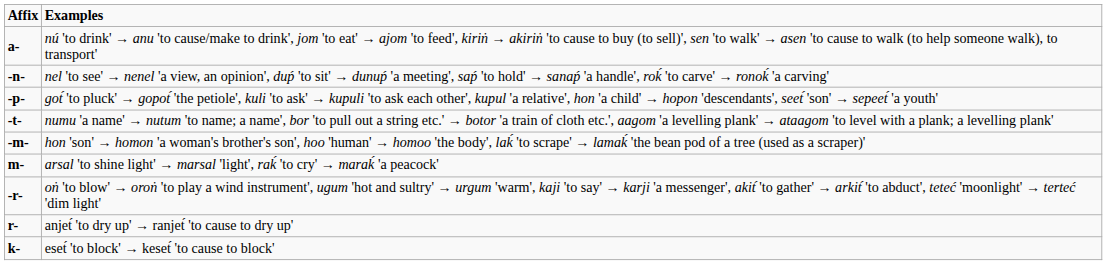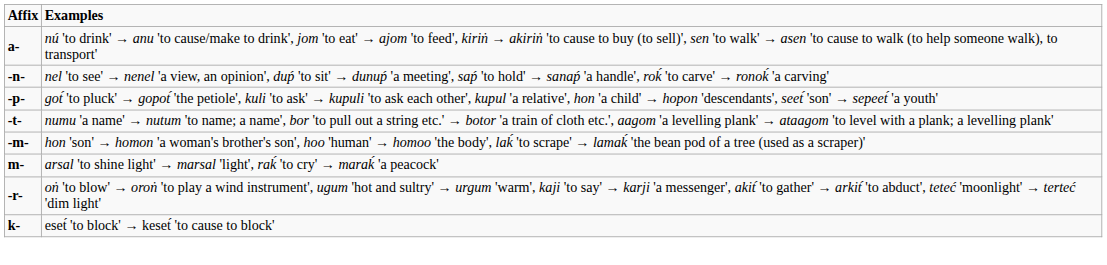 <table class="wikitable">
 <tr>
 <td><strong>Affix</strong></td>
 <td><strong>Examples</strong></td>
 </tr>
 <tr>
 <td><strong>a-</strong></td>
 <td><em>nú</em> 'to drink' → <em>anu</em> 'to cause/make to drink', <em>jom</em> 'to eat' → <em>ajom</em> 'to feed', <em>kiriṅ</em> → <em>akiriṅ</em> 'to cause to buy (to sell)', <em>sen</em> 'to walk' → <em>asen</em> 'to cause to walk (to help someone walk), to transport'</td>
 </tr>
 <tr>
 <td><strong>-n-</strong></td>
 <td><em>nel</em> 'to see' → <em>nenel</em> 'a view, an opinion', <em>duṕ</em> 'to sit' → <em>dunuṕ</em> 'a meeting', <em>saṕ</em> 'to hold' → <em>sanaṕ</em> 'a handle', <em>roḱ</em> 'to carve' → <em>ronoḱ</em> 'a carving'</td>
 </tr>
 <tr>
 <td><strong>-p-</strong></td>
 <td><em>got́</em> 'to pluck' → <em>gopot́</em> 'the petiole', <em>kuli</em> 'to ask' → <em>kupuli</em> 'to ask each other', <em>kupul</em> 'a relative', <em>hon</em> 'a child' → <em>hopon</em> 'descendants', <em>seet́</em> 'son' → <em>sepeet́</em> 'a youth'</td>
 </tr>
 <tr>
 <td><strong>-t-</strong></td>
 <td><em>numu</em> 'a name' → <em>nutum</em> 'to name; a name', <em>bor</em> 'to pull out a string etc.' → <em>botor</em> 'a train of cloth etc.', <em>aagom</em> 'a levelling plank' → <em>ataagom</em> 'to level with a plank; a levelling plank'</td>
 </tr>
 <tr>
 <td><strong>-m-</strong></td>
 <td><em>hon</em> 'son' → <em>homon</em> 'a woman's brother's son', <em>hoo</em> 'human' → <em>homoo</em> 'the body', <em>laḱ</em> 'to scrape' → <em>lamaḱ</em> 'the bean pod of a tree (used as a scraper)'</td>
 </tr>
 <tr>
 <td><strong>m-</strong></td>
 <td><em>arsal</em> 'to shine light' → <em>marsal</em> 'light', <em>raḱ</em> 'to cry' → <em>maraḱ</em> 'a peacock'</td>
 </tr>
 <tr>
 <td><strong>-r-</strong></td>
 <td><em>oṅ</em> 'to blow' → <em>oroṅ</em> 'to play a wind instrument', <em>ugum</em> 'hot and sultry' → <em>urgum</em> 'warm', <em>kaji</em> 'to say' → <em>karji</em> 'a messenger', <em>akit́</em> 'to gather' → <em>arkit́</em> 'to abduct', <em>teteć</em> 'moonlight' → <em>terteć</em> 'dim light'</td>
 </tr>
 <tr>
-<td><strong>r-</strong></td>
-<td>anjet́ 'to dry up' → ranjet́ 'to cause to dry up'</td>
-</tr>
-<tr>
 <td><strong>k-</strong></td>
 <td>eset́ 'to block' → keset́ 'to cause to block'</td>
 </tr>
 </table>
